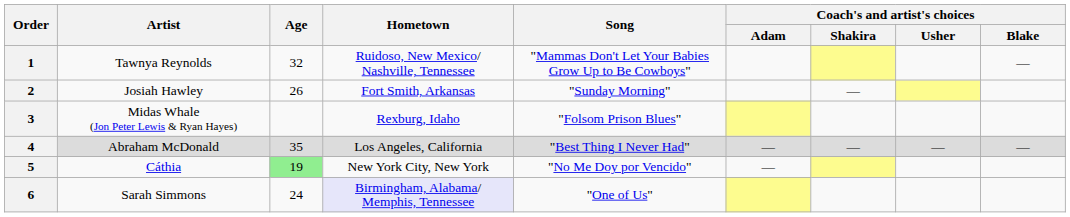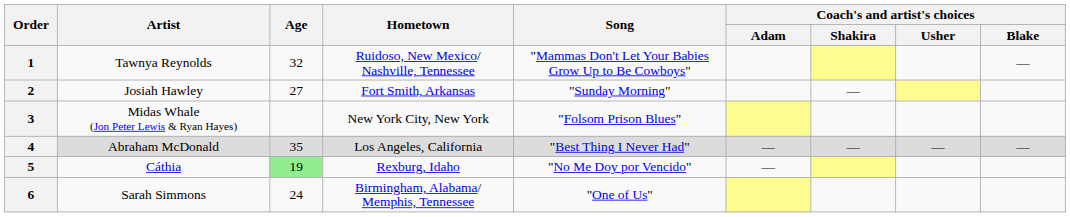 <table class="wikitable" style="text-align:center; line-height:17px; width:100%;">
 <tr>
 <th scope="col" rowspan="2" style="width:05%;">Order</th>
 <th scope="col" rowspan="2" style="width:20%;">Artist</th>
 <th scope="col" rowspan="2" style="width:05%;">Age</th>
 <th scope="col" rowspan="2" style="width:18%;">Hometown</th>
 <th scope="col" rowspan="2" style="width:20%;">Song</th>
 <th scope="col" colspan="4" style="width:32%;">Coach's and artist's choices</th>
 </tr>
 <tr>
 <th style="width:08%;">Adam</th>
 <th style="width:08%;">Shakira</th>
 <th style="width:08%;">Usher</th>
 <th style="width:08%;">Blake</th>
 </tr>
 <tr>
 <th>1</th>
 <td>Tawnya Reynolds</td>
 <td>32</td>
 <td><a href='#'>Ruidoso, New Mexico</a>/<br><a href='#'>Nashville, Tennessee</a></td>
 <td>"<a href='#'>Mammas Don't Let Your Babies Grow Up to Be Cowboys</a>"</td>
 <td><strong></strong></td>
 <td style="background:#fdfc8f;"><strong></strong></td>
 <td><strong></strong></td>
 <td>—</td>
 </tr>
 <tr>
 <th>2</th>
 <td>Josiah Hawley</td>
-<td>26</td>
+<td>27</td>
 <td><a href='#'>Fort Smith, Arkansas</a></td>
 <td>"<a href='#'>Sunday Morning</a>"</td>
 <td><strong></strong></td>
 <td>—</td>
 <td style="background:#fdfc8f;"><strong></strong></td>
 <td><strong></strong></td>
 </tr>
 <tr>
 <th>3</th>
 <td>Midas Whale <br><small>(<a href='#'>Jon Peter Lewis</a> & Ryan Hayes)</small></td>
 <td></td>
-<td><a href='#'>Rexburg, Idaho</a></td>
+<td>New York City, New York</td>
 <td>"<a href='#'>Folsom Prison Blues</a>"</td>
 <td style="background:#fdfc8f;"><strong></strong></td>
 <td><strong></strong></td>
 <td><strong></strong></td>
 <td><strong></strong></td>
 </tr>
 <tr>
 <th>4</th>
 <td style="background:#DCDCDC;">Abraham McDonald</td>
 <td style="background:#DCDCDC;">35</td>
 <td style="background:#DCDCDC;">Los Angeles, California</td>
 <td style="background:#DCDCDC;">"<a href='#'>Best Thing I Never Had</a>"</td>
 <td style="background:#DCDCDC;">—</td>
 <td style="background:#DCDCDC;">—</td>
 <td style="background:#DCDCDC;">—</td>
 <td style="background:#DCDCDC;">—</td>
 </tr>
 <tr>
 <th>5</th>
 <td><a href='#'>Cáthia</a></td>
 <td style="background: lightgreen;">19</td>
-<td>New York City, New York</td>
+<td><a href='#'>Rexburg, Idaho</a></td>
 <td>"<a href='#'>No Me Doy por Vencido</a>"</td>
 <td>—</td>
 <td style="background:#fdfc8f;"><strong></strong></td>
 <td><strong></strong></td>
 <td><strong></strong></td>
 </tr>
 <tr>
 <th>6</th>
 <td>Sarah Simmons</td>
 <td>24</td>
-<td style="background: lavender;"><a href='#'>Birmingham, Alabama</a>/<br><a href='#'>Memphis, Tennessee</a></td>
+<td><a href='#'>Birmingham, Alabama</a>/<br><a href='#'>Memphis, Tennessee</a></td>
 <td>"<a href='#'>One of Us</a>"</td>
 <td style="background:#fdfc8f;"><strong></strong></td>
 <td><strong></strong></td>
 <td><strong></strong></td>
 <td><strong></strong></td>
 </tr>
 </table>
